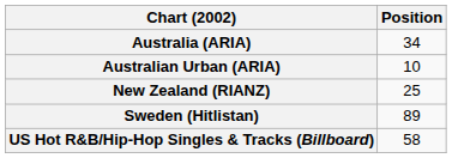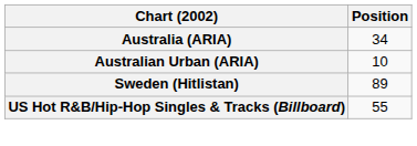 <table class="wikitable sortable plainrowheaders" style="text-align:center">
 <tr>
 <th>Chart (2002)</th>
 <th>Position</th>
 </tr>
 <tr>
 <th scope="row">Australia (ARIA)</th>
 <td>34</td>
 </tr>
 <tr>
 <th scope="row">Australian Urban (ARIA)</th>
 <td>10</td>
 </tr>
 <tr>
-<th scope="row">New Zealand (RIANZ)</th>
-<td>25</td>
-</tr>
-<tr>
 <th scope="row">Sweden (Hitlistan)</th>
 <td>89</td>
 </tr>
 <tr>
 <th scope="row">US Hot R&B/Hip-Hop Singles & Tracks (<em>Billboard</em>)</th>
-<td>58</td>
+<td>55</td>
 </tr>
 </table>
